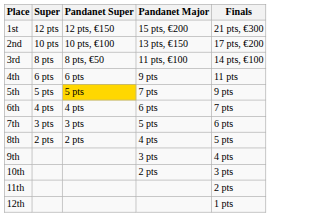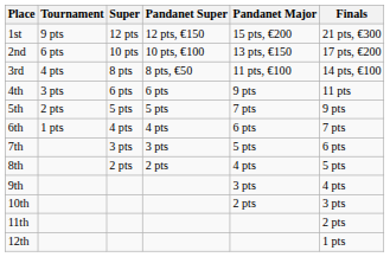 <table class="wikitable">
 <tr>
 <th>Place</th>
+<th>Tournament</th>
 <th>Super</th>
 <th>Pandanet Super</th>
 <th>Pandanet Major</th>
 <th>Finals</th>
 </tr>
 <tr>
 <td>1st</td>
+<td>9 pts</td>
 <td>12 pts</td>
 <td>12 pts, €150</td>
 <td>15 pts, €200</td>
 <td>21 pts, €300</td>
 </tr>
 <tr>
 <td>2nd</td>
+<td>6 pts</td>
 <td>10 pts</td>
 <td>10 pts, €100</td>
 <td>13 pts, €150</td>
 <td>17 pts, €200</td>
 </tr>
 <tr>
 <td>3rd</td>
+<td>4 pts</td>
 <td>8 pts</td>
 <td>8 pts, €50</td>
 <td>11 pts, €100</td>
 <td>14 pts, €100</td>
 </tr>
 <tr>
 <td>4th</td>
+<td>3 pts</td>
 <td>6 pts</td>
 <td>6 pts</td>
 <td>9 pts</td>
 <td>11 pts</td>
 </tr>
 <tr>
 <td>5th</td>
+<td>2 pts</td>
 <td>5 pts</td>
-<td style="background: gold;">5 pts</td>
+<td>5 pts</td>
 <td>7 pts</td>
 <td>9 pts</td>
 </tr>
 <tr>
 <td>6th</td>
+<td>1 pts</td>
 <td>4 pts</td>
 <td>4 pts</td>
 <td>6 pts</td>
 <td>7 pts</td>
 </tr>
 <tr>
 <td>7th</td>
+<td></td>
 <td>3 pts</td>
 <td>3 pts</td>
 <td>5 pts</td>
 <td>6 pts</td>
 </tr>
 <tr>
 <td>8th</td>
+<td></td>
 <td>2 pts</td>
 <td>2 pts</td>
 <td>4 pts</td>
 <td>5 pts</td>
 </tr>
 <tr>
 <td>9th</td>
 <td></td>
 <td></td>
+<td></td>
 <td>3 pts</td>
 <td>4 pts</td>
 </tr>
 <tr>
 <td>10th</td>
+<td></td>
 <td></td>
 <td></td>
 <td>2 pts</td>
 <td>3 pts</td>
 </tr>
 <tr>
 <td>11th</td>
 <td></td>
 <td></td>
 <td></td>
+<td></td>
 <td>2 pts</td>
 </tr>
 <tr>
 <td>12th</td>
 <td></td>
 <td></td>
 <td></td>
+<td></td>
 <td>1 pts</td>
 </tr>
 </table>
